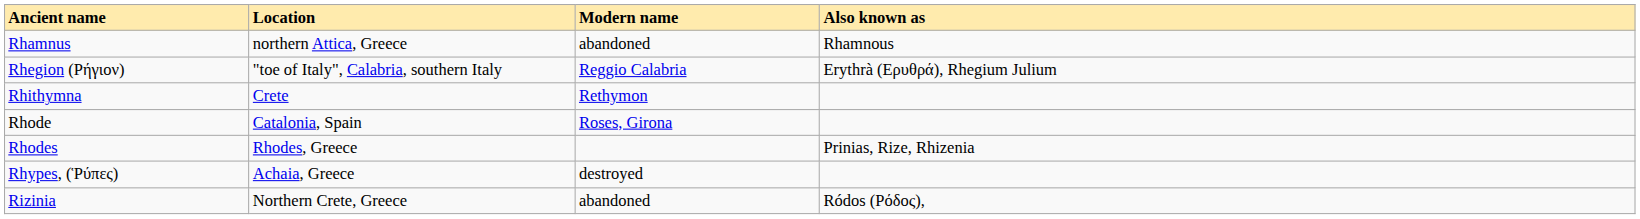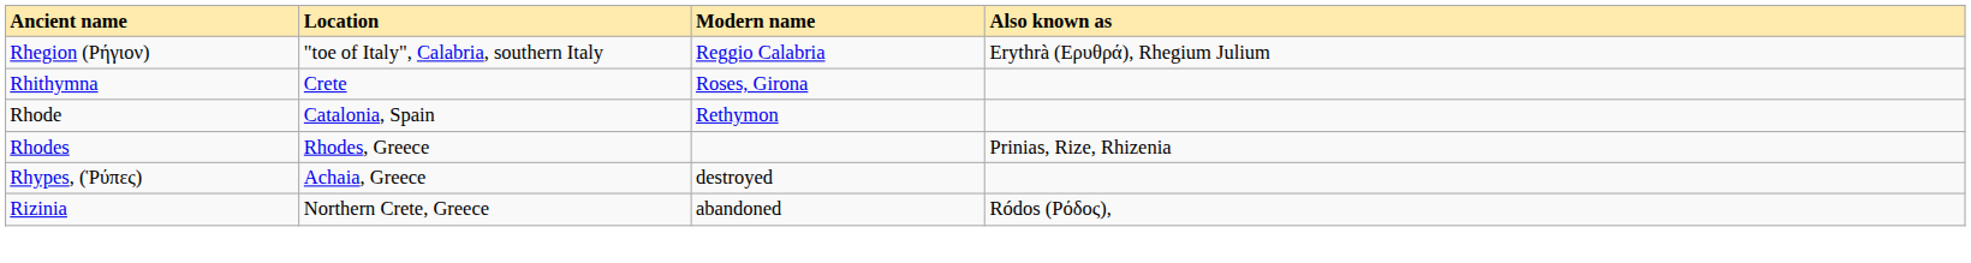 <table class="wikitable" width="100%">
 <tr>
 <td width="15%" bgcolor="#FFEBAD"><strong>Ancient name</strong></td>
 <td width="20%" bgcolor="#FFEBAD"><strong>Location</strong></td>
 <td width="15%" bgcolor="#FFEBAD"><strong>Modern name</strong></td>
 <td width="50%" bgcolor="#FFEBAD"><strong>Also known as</strong></td>
-</tr>
-<tr>
-<td><a href='#'>Rhamnus</a></td>
-<td>northern <a href='#'>Attica</a>, Greece</td>
-<td>abandoned</td>
-<td>Rhamnous</td>
 </tr>
 <tr>
 <td><a href='#'>Rhegion</a> (Ρήγιoν)</td>
 <td>"toe of Italy", <a href='#'>Calabria</a>, southern Italy</td>
 <td><a href='#'>Reggio Calabria</a></td>
 <td>Erythrà (Ερυθρά), Rhegium Julium</td>
 </tr>
 <tr>
 <td><a href='#'>Rhithymna</a></td>
 <td><a href='#'>Crete</a></td>
-<td><a href='#'>Rethymon</a></td>
+<td><a href='#'>Roses, Girona</a></td>
 <td></td>
 </tr>
 <tr>
 <td>Rhode</td>
 <td><a href='#'>Catalonia</a>, Spain</td>
-<td><a href='#'>Roses, Girona</a></td>
+<td><a href='#'>Rethymon</a></td>
 </tr>
 <tr>
 <td><a href='#'>Rhodes</a></td>
 <td><a href='#'>Rhodes</a>, Greece</td>
 <td></td>
 <td>Prinias, Rize, Rhizenia</td>
 </tr>
 <tr>
 <td><a href='#'>Rhypes</a>, (Ῥύπες)</td>
 <td><a href='#'>Achaia</a>, Greece</td>
 <td>destroyed</td>
 <td></td>
 </tr>
 <tr>
 <td><a href='#'>Rizinia</a></td>
 <td>Northern Crete, Greece</td>
 <td>abandoned</td>
 <td>Ródos (Ρόδος),</td>
 </tr>
 </table>
